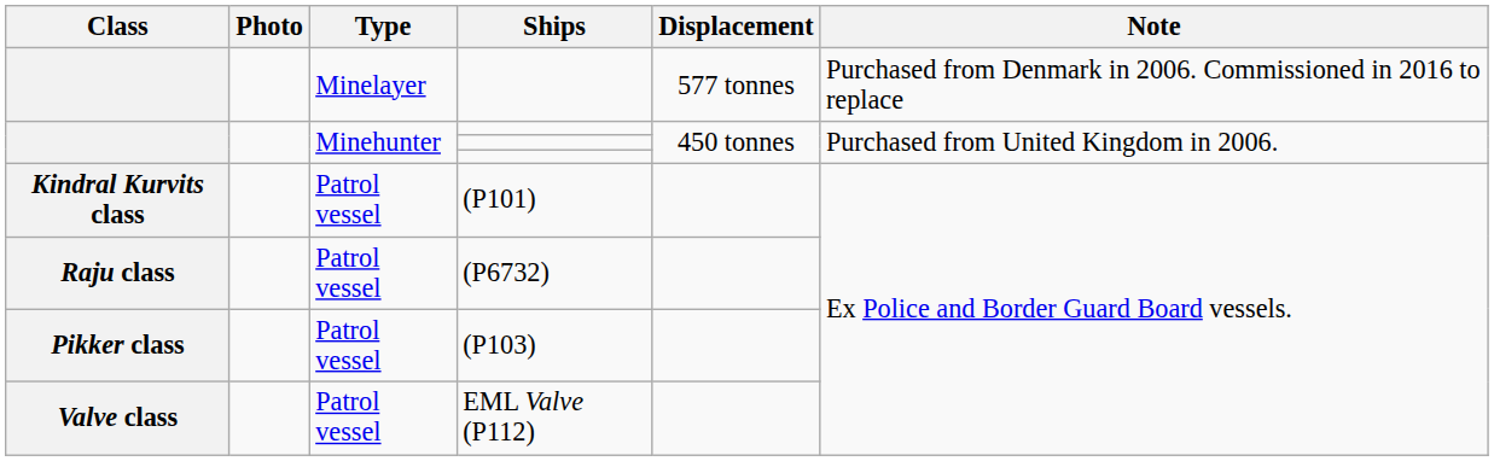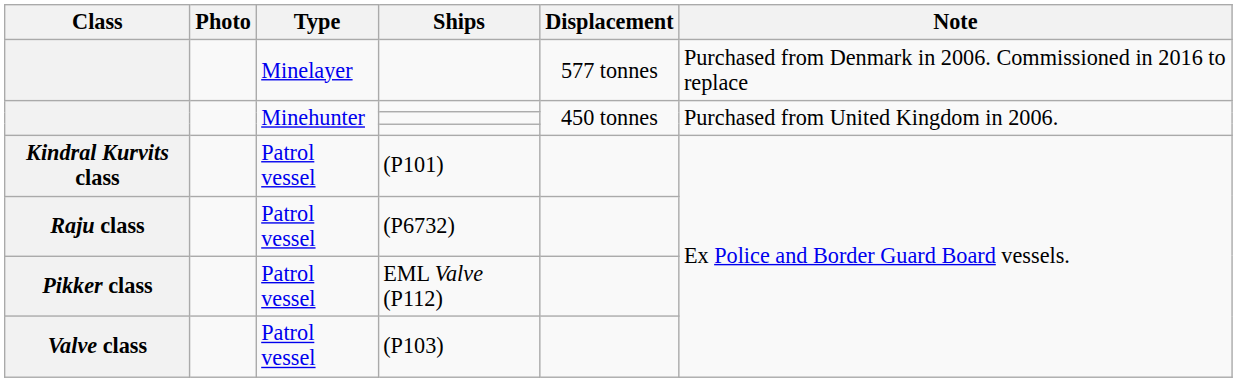 <table class="wikitable" style="width:100%;">
 <tr>
 <th>Class</th>
 <th>Photo</th>
 <th>Type</th>
 <th>Ships</th>
 <th>Displacement</th>
 <th>Note</th>
 </tr>
 <tr>
 <th></th>
 <td></td>
 <td><a href='#'>Minelayer</a></td>
 <td></td>
 <td align="center">577 tonnes</td>
 <td>Purchased from Denmark in 2006. Commissioned in 2016 to replace </td>
 </tr>
 <tr>
 <th rowspan="3"></th>
 <td rowspan="3"></td>
 <td rowspan="3"><a href='#'>Minehunter</a></td>
 <td></td>
 <td rowspan="3" align="center">450 tonnes</td>
 <td rowspan="3">Purchased from United Kingdom in 2006.</td>
 </tr>
 <tr>
 <td></td>
 </tr>
 <tr>
 <td></td>
 </tr>
 <tr>
 <th><em>Kindral Kurvits</em> class</th>
 <td></td>
 <td><a href='#'>Patrol vessel</a></td>
 <td> (P101)</td>
 <td></td>
 <td rowspan="4">Ex <a href='#'>Police and Border Guard Board</a> vessels.</td>
 </tr>
 <tr>
 <th><em>Raju</em> class</th>
 <td></td>
 <td><a href='#'>Patrol vessel</a></td>
 <td> (P6732)</td>
 <td></td>
 </tr>
 <tr>
 <th><em>Pikker</em> class</th>
 <td></td>
 <td><a href='#'>Patrol vessel</a></td>
-<td> (P103)</td>
+<td>EML <em>Valve</em> (P112)</td>
 <td></td>
 </tr>
 <tr>
 <th><em>Valve</em> class</th>
 <td></td>
 <td><a href='#'>Patrol vessel</a></td>
-<td>EML <em>Valve</em> (P112)</td>
+<td> (P103)</td>
 <td></td>
 </tr>
 </table>
